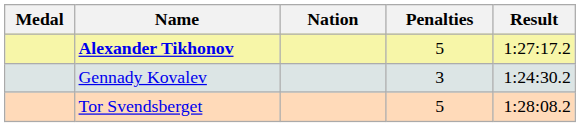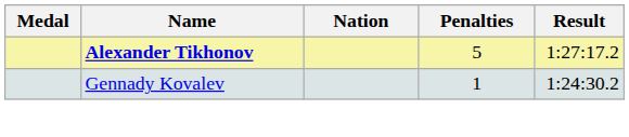 <table class=wikitable style="border:1px solid #AAAAAA;font-size:90%">
 <tr bgcolor="#E4E4E4">
 <th style="border-bottom:1px solid #AAAAAA" width=50>Medal</th>
 <th style="border-bottom:1px solid #AAAAAA" width=160>Name</th>
 <th style="border-bottom:1px solid #AAAAAA" width=80>Nation</th>
 <th style="border-bottom:1px solid #AAAAAA" width=80>Penalties</th>
 <th style="border-bottom:1px solid #AAAAAA" width=60>Result</th>
 </tr>
 <tr bgcolor="#F7F6A8">
 <td align="center"></td>
 <td><strong><a href='#'>Alexander Tikhonov</a></strong></td>
 <td align="center"></td>
 <td align="center">5</td>
 <td align="right">1:27:17.2</td>
 </tr>
 <tr bgcolor="#DCE5E5">
 <td align="center"></td>
 <td><a href='#'>Gennady Kovalev</a></td>
 <td align="center"></td>
-<td align="center">3</td>
+<td align="center">1</td>
 <td align="right">1:24:30.2</td>
 </tr>
-<tr bgcolor="#FFDAB9">
-<td align="center"></td>
-<td><a href='#'>Tor Svendsberget</a></td>
-<td align="center"></td>
-<td align="center">5</td>
-<td align="right">1:28:08.2</td>
-</tr>
 </table>
